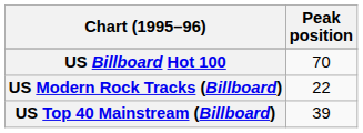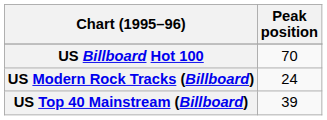 <table class="wikitable sortable plainrowheaders" style="text-align:center">
 <tr>
 <th>Chart (1995–96)</th>
 <th>Peak<br>position</th>
 </tr>
 <tr>
 </tr>
 <tr>
 <th scope="row">US <em><a href='#'>Billboard</a></em> <a href='#'>Hot 100</a></th>
 <td>70</td>
 </tr>
 <tr>
 <th scope="row">US <a href='#'>Modern Rock Tracks</a> (<em><a href='#'>Billboard</a></em>)</th>
-<td>22</td>
+<td>24</td>
 </tr>
 <tr>
 <th scope="row">US <a href='#'>Top 40 Mainstream</a> (<em><a href='#'>Billboard</a></em>)</th>
 <td>39</td>
 </tr>
 </table>
